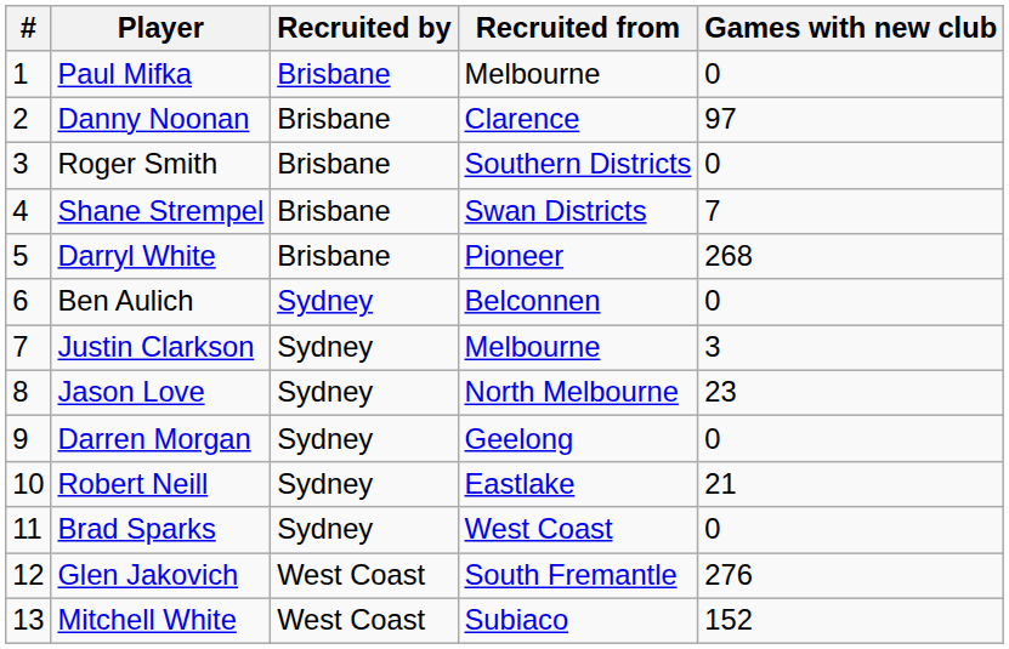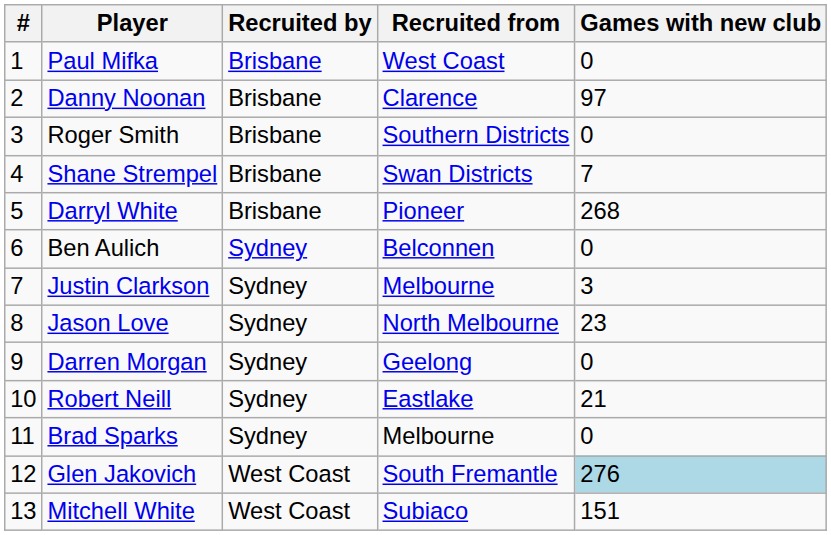 <table class="wikitable sortable">
 <tr>
 <th>#</th>
 <th>Player</th>
 <th>Recruited by</th>
 <th>Recruited from</th>
 <th>Games with new club</th>
 </tr>
 <tr>
 <td>1</td>
 <td><a href='#'>Paul Mifka</a></td>
 <td><a href='#'>Brisbane</a></td>
-<td>Melbourne</td>
+<td><a href='#'>West Coast</a></td>
 <td>0</td>
 </tr>
 <tr>
 <td>2</td>
 <td><a href='#'>Danny Noonan</a></td>
 <td>Brisbane</td>
 <td><a href='#'>Clarence</a></td>
 <td>97</td>
 </tr>
 <tr>
 <td>3</td>
 <td>Roger Smith</td>
 <td>Brisbane</td>
 <td><a href='#'>Southern Districts</a></td>
 <td>0</td>
 </tr>
 <tr>
 <td>4</td>
 <td><a href='#'>Shane Strempel</a></td>
 <td>Brisbane</td>
 <td><a href='#'>Swan Districts</a></td>
 <td>7</td>
 </tr>
 <tr>
 <td>5</td>
 <td><a href='#'>Darryl White</a></td>
 <td>Brisbane</td>
 <td><a href='#'>Pioneer</a></td>
 <td>268</td>
 </tr>
 <tr>
 <td>6</td>
 <td>Ben Aulich</td>
 <td><a href='#'>Sydney</a></td>
 <td><a href='#'>Belconnen</a></td>
 <td>0</td>
 </tr>
 <tr>
 <td>7</td>
 <td><a href='#'>Justin Clarkson</a></td>
 <td>Sydney</td>
 <td><a href='#'>Melbourne</a></td>
 <td>3</td>
 </tr>
 <tr>
 <td>8</td>
 <td><a href='#'>Jason Love</a></td>
 <td>Sydney</td>
 <td><a href='#'>North Melbourne</a></td>
 <td>23</td>
 </tr>
 <tr>
 <td>9</td>
 <td><a href='#'>Darren Morgan</a></td>
 <td>Sydney</td>
 <td><a href='#'>Geelong</a></td>
 <td>0</td>
 </tr>
 <tr>
 <td>10</td>
 <td><a href='#'>Robert Neill</a></td>
 <td>Sydney</td>
 <td><a href='#'>Eastlake</a></td>
 <td>21</td>
 </tr>
 <tr>
 <td>11</td>
 <td><a href='#'>Brad Sparks</a></td>
 <td>Sydney</td>
-<td><a href='#'>West Coast</a></td>
+<td>Melbourne</td>
 <td>0</td>
 </tr>
 <tr>
 <td>12</td>
 <td><a href='#'>Glen Jakovich</a></td>
 <td>West Coast</td>
 <td><a href='#'>South Fremantle</a></td>
-<td>276</td>
+<td style="background: lightblue;">276</td>
 </tr>
 <tr>
 <td>13</td>
 <td><a href='#'>Mitchell White</a></td>
 <td>West Coast</td>
 <td><a href='#'>Subiaco</a></td>
-<td>152</td>
+<td>151</td>
 </tr>
 </table>
